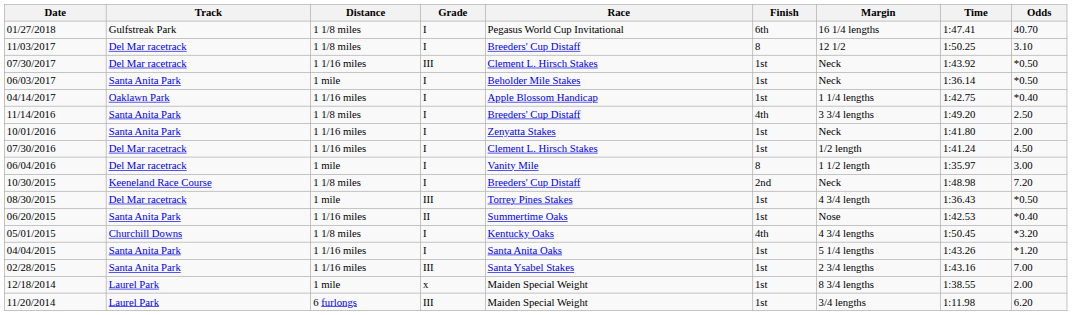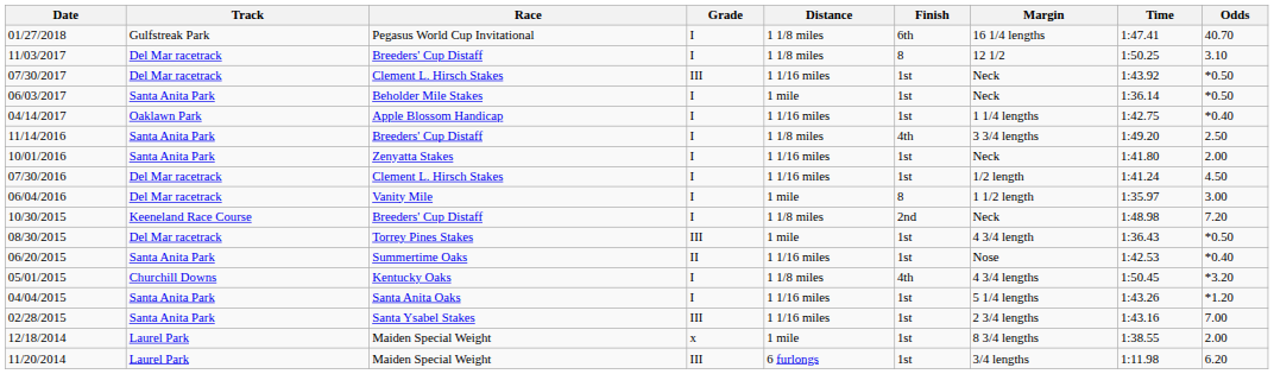 <table class="wikitable sortable" style="width:80%;">
 <tr>
 <th>Date</th>
 <th>Track</th>
+<th>Race</th>
+<th>Grade</th>
 <th>Distance</th>
-<th>Grade</th>
-<th>Race</th>
 <th>Finish</th>
 <th>Margin</th>
 <th>Time</th>
 <th>Odds</th>
 </tr>
 <tr>
 <td>01/27/2018</td>
 <td>Gulfstreak Park</td>
+<td>Pegasus World Cup Invitational</td>
+<td>I</td>
 <td>1 1/8 miles</td>
-<td>I</td>
-<td>Pegasus World Cup Invitational</td>
 <td>6th</td>
 <td>16 1/4 lengths</td>
 <td>1:47.41</td>
 <td>40.70</td>
 </tr>
 <tr>
 <td>11/03/2017</td>
 <td><a href='#'>Del Mar racetrack</a></td>
+<td><a href='#'>Breeders' Cup Distaff</a></td>
+<td>I</td>
 <td>1 1/8 miles</td>
-<td>I</td>
-<td><a href='#'>Breeders' Cup Distaff</a></td>
 <td>8</td>
 <td>12 1/2</td>
 <td>1:50.25</td>
 <td>3.10</td>
 </tr>
 <tr>
 <td>07/30/2017</td>
 <td><a href='#'>Del Mar racetrack</a></td>
+<td><a href='#'>Clement L. Hirsch Stakes</a></td>
+<td>III</td>
 <td>1 1/16 miles</td>
-<td>III</td>
-<td><a href='#'>Clement L. Hirsch Stakes</a></td>
 <td>1st</td>
 <td>Neck</td>
 <td>1:43.92</td>
 <td>*0.50</td>
 </tr>
 <tr>
 <td>06/03/2017</td>
 <td><a href='#'>Santa Anita Park</a></td>
+<td><a href='#'>Beholder Mile Stakes</a></td>
+<td>I</td>
 <td>1 mile</td>
-<td>I</td>
-<td><a href='#'>Beholder Mile Stakes</a></td>
 <td>1st</td>
 <td>Neck</td>
 <td>1:36.14</td>
 <td>*0.50</td>
 </tr>
 <tr>
 <td>04/14/2017</td>
 <td><a href='#'>Oaklawn Park</a></td>
+<td><a href='#'>Apple Blossom Handicap</a></td>
+<td>I</td>
 <td>1 1/16 miles</td>
-<td>I</td>
-<td><a href='#'>Apple Blossom Handicap</a></td>
 <td>1st</td>
 <td>1 1/4 lengths</td>
 <td>1:42.75</td>
 <td>*0.40</td>
 </tr>
 <tr>
 <td>11/14/2016</td>
 <td><a href='#'>Santa Anita Park</a></td>
+<td><a href='#'>Breeders' Cup Distaff</a></td>
+<td>I</td>
 <td>1 1/8 miles</td>
-<td>I</td>
-<td><a href='#'>Breeders' Cup Distaff</a></td>
 <td>4th</td>
 <td>3 3/4 lengths</td>
 <td>1:49.20</td>
 <td>2.50</td>
 </tr>
 <tr>
 <td>10/01/2016</td>
 <td><a href='#'>Santa Anita Park</a></td>
+<td><a href='#'>Zenyatta Stakes</a></td>
+<td>I</td>
 <td>1 1/16 miles</td>
-<td>I</td>
-<td><a href='#'>Zenyatta Stakes</a></td>
 <td>1st</td>
 <td>Neck</td>
 <td>1:41.80</td>
 <td>2.00</td>
 </tr>
 <tr>
 <td>07/30/2016</td>
 <td><a href='#'>Del Mar racetrack</a></td>
+<td><a href='#'>Clement L. Hirsch Stakes</a></td>
+<td>I</td>
 <td>1 1/16 miles</td>
-<td>I</td>
-<td><a href='#'>Clement L. Hirsch Stakes</a></td>
 <td>1st</td>
 <td>1/2 length</td>
 <td>1:41.24</td>
 <td>4.50</td>
 </tr>
 <tr>
 <td>06/04/2016</td>
 <td><a href='#'>Del Mar racetrack</a></td>
+<td><a href='#'>Vanity Mile</a></td>
+<td>I</td>
 <td>1 mile</td>
-<td>I</td>
-<td><a href='#'>Vanity Mile</a></td>
 <td>8</td>
 <td>1 1/2 length</td>
 <td>1:35.97</td>
 <td>3.00</td>
 </tr>
 <tr>
 <td>10/30/2015</td>
 <td><a href='#'>Keeneland Race Course</a></td>
+<td><a href='#'>Breeders' Cup Distaff</a></td>
+<td>I</td>
 <td>1 1/8 miles</td>
-<td>I</td>
-<td><a href='#'>Breeders' Cup Distaff</a></td>
 <td>2nd</td>
 <td>Neck</td>
 <td>1:48.98</td>
 <td>7.20</td>
 </tr>
 <tr>
 <td>08/30/2015</td>
 <td><a href='#'>Del Mar racetrack</a></td>
+<td><a href='#'>Torrey Pines Stakes</a></td>
+<td>III</td>
 <td>1 mile</td>
-<td>III</td>
-<td><a href='#'>Torrey Pines Stakes</a></td>
 <td>1st</td>
 <td>4 3/4 length</td>
 <td>1:36.43</td>
 <td>*0.50</td>
 </tr>
 <tr>
 <td>06/20/2015</td>
 <td><a href='#'>Santa Anita Park</a></td>
+<td><a href='#'>Summertime Oaks</a></td>
+<td>II</td>
 <td>1 1/16 miles</td>
-<td>II</td>
-<td><a href='#'>Summertime Oaks</a></td>
 <td>1st</td>
 <td>Nose</td>
 <td>1:42.53</td>
 <td>*0.40</td>
 </tr>
 <tr>
 <td>05/01/2015</td>
 <td><a href='#'>Churchill Downs</a></td>
+<td><a href='#'>Kentucky Oaks</a></td>
+<td>I</td>
 <td>1 1/8 miles</td>
-<td>I</td>
-<td><a href='#'>Kentucky Oaks</a></td>
 <td>4th</td>
 <td>4 3/4 lengths</td>
 <td>1:50.45</td>
 <td>*3.20</td>
 </tr>
 <tr>
 <td>04/04/2015</td>
 <td><a href='#'>Santa Anita Park</a></td>
+<td><a href='#'>Santa Anita Oaks</a></td>
+<td>I</td>
 <td>1 1/16 miles</td>
-<td>I</td>
-<td><a href='#'>Santa Anita Oaks</a></td>
 <td>1st</td>
 <td>5 1/4 lengths</td>
 <td>1:43.26</td>
 <td>*1.20</td>
 </tr>
 <tr>
 <td>02/28/2015</td>
 <td><a href='#'>Santa Anita Park</a></td>
+<td><a href='#'>Santa Ysabel Stakes</a></td>
+<td>III</td>
 <td>1 1/16 miles</td>
-<td>III</td>
-<td><a href='#'>Santa Ysabel Stakes</a></td>
 <td>1st</td>
 <td>2 3/4 lengths</td>
 <td>1:43.16</td>
 <td>7.00</td>
 </tr>
 <tr>
 <td>12/18/2014</td>
 <td><a href='#'>Laurel Park</a></td>
+<td>Maiden Special Weight</td>
+<td>x</td>
 <td>1 mile</td>
-<td>x</td>
-<td>Maiden Special Weight</td>
 <td>1st</td>
 <td>8 3/4 lengths</td>
 <td>1:38.55</td>
 <td>2.00</td>
 </tr>
 <tr>
 <td>11/20/2014</td>
 <td><a href='#'>Laurel Park</a></td>
+<td>Maiden Special Weight</td>
+<td>III</td>
 <td>6 <a href='#'>furlongs</a></td>
-<td>III</td>
-<td>Maiden Special Weight</td>
 <td>1st</td>
 <td>3/4 lengths</td>
 <td>1:11.98</td>
 <td>6.20</td>
 </tr>
 </table>
